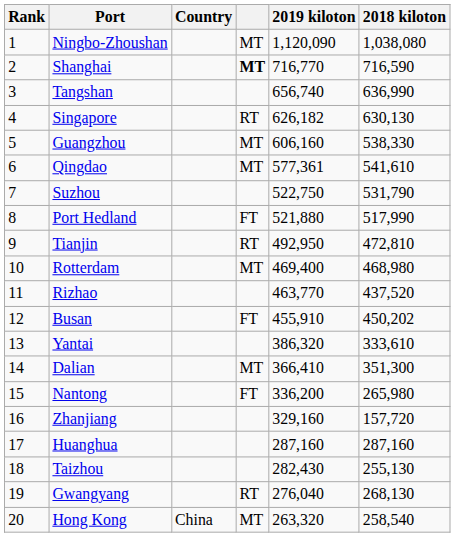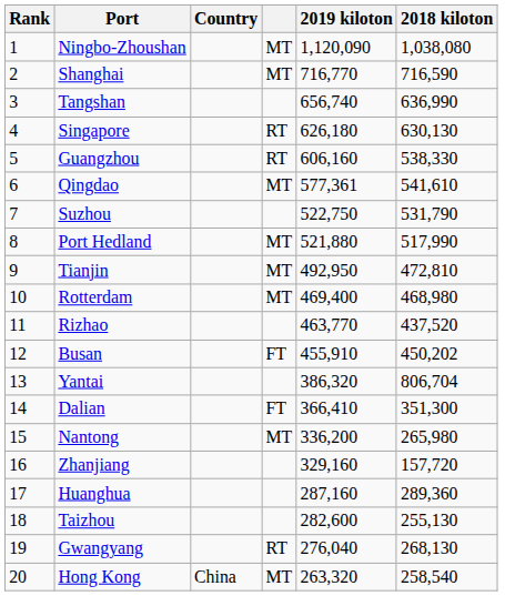 <table class="wikitable sortable">
 <tr>
 <th>Rank</th>
 <th>Port</th>
 <th>Country</th>
 <th Measure></th>
 <th>2019 kiloton</th>
 <th>2018 kiloton</th>
 </tr>
 <tr>
 <td>1</td>
 <td><a href='#'>Ningbo-Zhoushan</a></td>
 <td></td>
 <td>MT</td>
 <td>1,120,090</td>
 <td>1,038,080</td>
 </tr>
 <tr>
 <td>2</td>
 <td><a href='#'>Shanghai</a></td>
 <td></td>
-<td><strong>MT</strong></td>
+<td>MT</td>
 <td>716,770</td>
 <td>716,590</td>
 </tr>
 <tr>
 <td>3</td>
 <td><a href='#'>Tangshan</a></td>
 <td></td>
 <td></td>
 <td>656,740</td>
 <td>636,990</td>
 </tr>
 <tr>
 <td>4</td>
 <td><a href='#'>Singapore</a></td>
 <td></td>
 <td>RT</td>
-<td>626,182</td>
+<td>626,180</td>
 <td>630,130</td>
 </tr>
 <tr>
 <td>5</td>
 <td><a href='#'>Guangzhou</a></td>
 <td></td>
-<td>MT</td>
+<td>RT</td>
 <td>606,160</td>
 <td>538,330</td>
 </tr>
 <tr>
 <td>6</td>
 <td><a href='#'>Qingdao</a></td>
 <td></td>
 <td>MT</td>
 <td>577,361</td>
 <td>541,610</td>
 </tr>
 <tr>
 <td>7</td>
 <td><a href='#'>Suzhou</a></td>
 <td></td>
 <td></td>
 <td>522,750</td>
 <td>531,790</td>
 </tr>
 <tr>
 <td>8</td>
 <td><a href='#'>Port Hedland</a></td>
 <td></td>
-<td>FT</td>
+<td>MT</td>
 <td>521,880</td>
 <td>517,990</td>
 </tr>
 <tr>
 <td>9</td>
 <td><a href='#'>Tianjin</a></td>
 <td></td>
-<td>RT</td>
+<td>MT</td>
 <td>492,950</td>
 <td>472,810</td>
 </tr>
 <tr>
 <td>10</td>
 <td><a href='#'>Rotterdam</a></td>
 <td></td>
 <td>MT</td>
 <td>469,400</td>
 <td>468,980</td>
 </tr>
 <tr>
 <td>11</td>
 <td><a href='#'>Rizhao</a></td>
 <td></td>
 <td></td>
 <td>463,770</td>
 <td>437,520</td>
 </tr>
 <tr>
 <td>12</td>
 <td><a href='#'>Busan</a></td>
 <td></td>
 <td>FT</td>
 <td>455,910</td>
 <td>450,202</td>
 </tr>
 <tr>
 <td>13</td>
 <td><a href='#'>Yantai</a></td>
 <td></td>
 <td></td>
 <td>386,320</td>
-<td>333,610</td>
+<td>806,704</td>
 </tr>
 <tr>
 <td>14</td>
 <td><a href='#'>Dalian</a></td>
 <td></td>
-<td>MT</td>
+<td>FT</td>
 <td>366,410</td>
 <td>351,300</td>
 </tr>
 <tr>
 <td>15</td>
 <td><a href='#'>Nantong</a></td>
 <td></td>
-<td>FT</td>
+<td>MT</td>
 <td>336,200</td>
 <td>265,980</td>
 </tr>
 <tr>
 <td>16</td>
 <td><a href='#'>Zhanjiang</a></td>
 <td></td>
 <td></td>
 <td>329,160</td>
 <td>157,720</td>
 </tr>
 <tr>
 <td>17</td>
 <td><a href='#'>Huanghua</a></td>
 <td></td>
 <td></td>
 <td>287,160</td>
-<td>287,160</td>
+<td>289,360</td>
 </tr>
 <tr>
 <td>18</td>
 <td><a href='#'>Taizhou</a></td>
 <td></td>
 <td></td>
-<td>282,430</td>
+<td>282,600</td>
 <td>255,130</td>
 </tr>
 <tr>
 <td>19</td>
 <td><a href='#'>Gwangyang</a></td>
 <td></td>
 <td>RT</td>
 <td>276,040</td>
 <td>268,130</td>
 </tr>
 <tr>
 <td>20</td>
 <td><a href='#'>Hong Kong</a></td>
 <td> China</td>
 <td>MT</td>
 <td>263,320</td>
 <td>258,540</td>
 </tr>
 </table>
